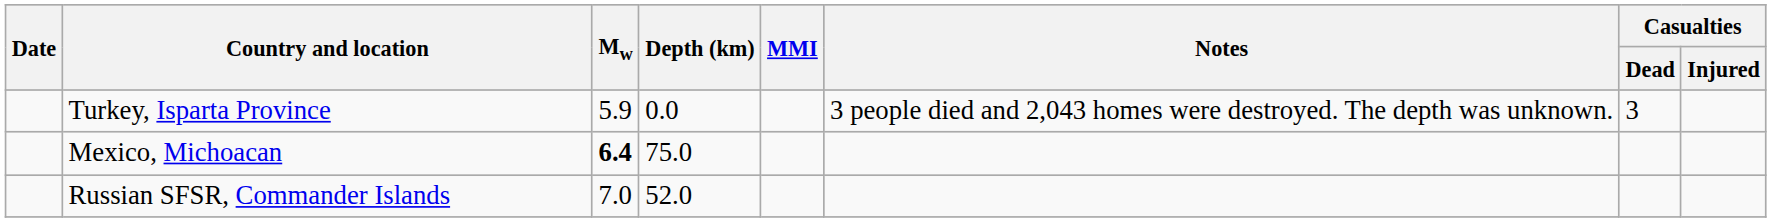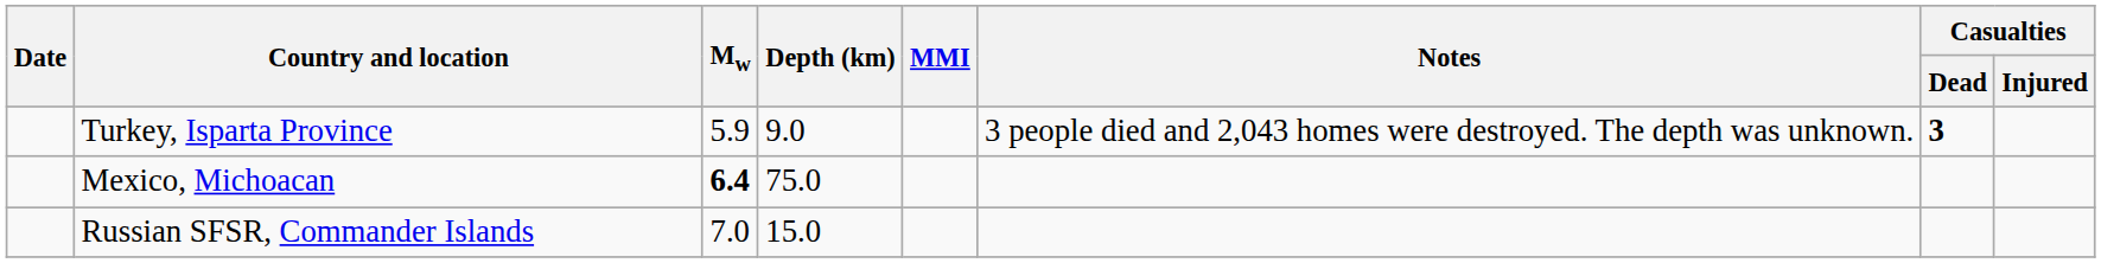 <table class="wikitable sortable sort-under" style="border:1px black; margin-left:1em;">
 <tr>
 <th rowspan="2"><small>Date</small></th>
 <th rowspan="2" style="width: 310px"><small>Country and location</small></th>
 <th rowspan="2"><small>M<sub>w</sub></small></th>
 <th rowspan="2"><small>Depth (km)</small></th>
 <th rowspan="2"><small><a href='#'>MMI</a></small></th>
 <th rowspan="2" class="unsortable"><small>Notes</small></th>
 <th colspan="2"><small>Casualties</small></th>
 </tr>
 <tr>
 <th><small>Dead</small></th>
 <th><small>Injured</small></th>
 </tr>
 <tr>
 <td></td>
 <td>Turkey, <a href='#'>Isparta Province</a></td>
 <td>5.9</td>
-<td>0.0</td>
+<td>9.0</td>
 <td></td>
 <td>3 people died and 2,043 homes were destroyed. The depth was unknown.</td>
-<td>3</td>
+<td><strong>3</strong></td>
 <td></td>
 </tr>
 <tr>
 <td></td>
 <td>Mexico, <a href='#'>Michoacan</a></td>
 <td><strong>6.4</strong></td>
 <td>75.0</td>
 <td></td>
 <td></td>
 <td></td>
 <td></td>
 </tr>
 <tr>
 <td></td>
 <td>Russian SFSR, <a href='#'>Commander Islands</a></td>
 <td>7.0</td>
-<td>52.0</td>
+<td>15.0</td>
 <td></td>
 <td></td>
 <td></td>
 <td></td>
 </tr>
 </table>
